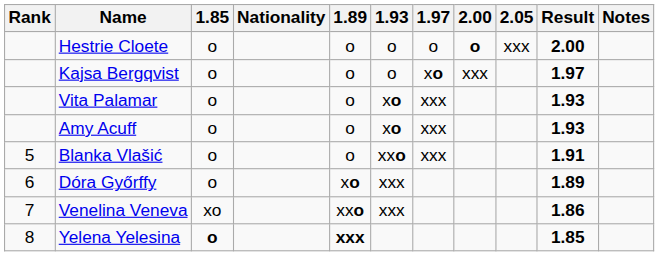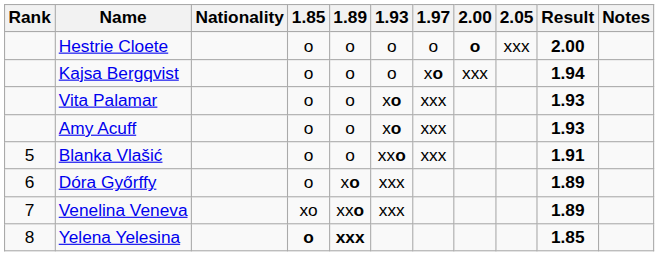 <table class="wikitable sortable" style="text-align:center">
 <tr>
 <th>Rank</th>
 <th>Name</th>
+<th>Nationality</th>
 <th>1.85</th>
-<th>Nationality</th>
 <th>1.89</th>
 <th>1.93</th>
 <th>1.97</th>
 <th>2.00</th>
 <th>2.05</th>
 <th>Result</th>
 <th>Notes</th>
 </tr>
 <tr>
 <td></td>
 <td align=left><a href='#'>Hestrie Cloete</a></td>
+<td align=left></td>
 <td>o</td>
-<td align=left></td>
 <td>o</td>
 <td>o</td>
 <td>o</td>
 <td><strong>o</strong></td>
 <td>xxx</td>
 <td><strong>2.00</strong></td>
 <td></td>
 </tr>
 <tr>
 <td></td>
 <td align=left><a href='#'>Kajsa Bergqvist</a></td>
+<td align=left></td>
 <td>o</td>
-<td align=left></td>
 <td>o</td>
 <td>o</td>
 <td>x<strong>o</strong></td>
 <td>xxx</td>
 <td></td>
-<td><strong>1.97</strong></td>
+<td><strong>1.94</strong></td>
 <td></td>
 </tr>
 <tr>
 <td></td>
 <td align=left><a href='#'>Vita Palamar</a></td>
+<td align=left></td>
 <td>o</td>
-<td align=left></td>
 <td>o</td>
 <td>x<strong>o</strong></td>
 <td>xxx</td>
 <td></td>
 <td></td>
 <td><strong>1.93</strong></td>
 <td></td>
 </tr>
 <tr>
 <td></td>
 <td align=left><a href='#'>Amy Acuff</a></td>
+<td align=left></td>
 <td>o</td>
-<td align=left></td>
 <td>o</td>
 <td>x<strong>o</strong></td>
 <td>xxx</td>
 <td></td>
 <td></td>
 <td><strong>1.93</strong></td>
 <td></td>
 </tr>
 <tr>
 <td>5</td>
 <td align=left><a href='#'>Blanka Vlašić</a></td>
+<td align=left></td>
 <td>o</td>
-<td align=left></td>
 <td>o</td>
 <td>xx<strong>o</strong></td>
 <td>xxx</td>
 <td></td>
 <td></td>
 <td><strong>1.91</strong></td>
 <td></td>
 </tr>
 <tr>
 <td>6</td>
 <td align=left><a href='#'>Dóra Győrffy</a></td>
+<td align=left></td>
 <td>o</td>
-<td align=left></td>
 <td>x<strong>o</strong></td>
 <td>xxx</td>
 <td></td>
 <td></td>
 <td></td>
 <td><strong>1.89</strong></td>
 <td></td>
 </tr>
 <tr>
 <td>7</td>
 <td align=left><a href='#'>Venelina Veneva</a></td>
+<td align=left></td>
 <td>xo</td>
-<td align=left></td>
 <td>xx<strong>o</strong></td>
 <td>xxx</td>
 <td></td>
 <td></td>
 <td></td>
-<td><strong>1.86</strong></td>
+<td><strong>1.89</strong></td>
 <td></td>
 </tr>
 <tr>
 <td>8</td>
 <td align=left><a href='#'>Yelena Yelesina</a></td>
+<td align=left></td>
 <td><strong>o</strong></td>
-<td align=left></td>
 <td><strong>xxx</strong></td>
 <td></td>
 <td></td>
 <td></td>
 <td></td>
 <td><strong>1.85</strong></td>
 <td></td>
 </tr>
 </table>
